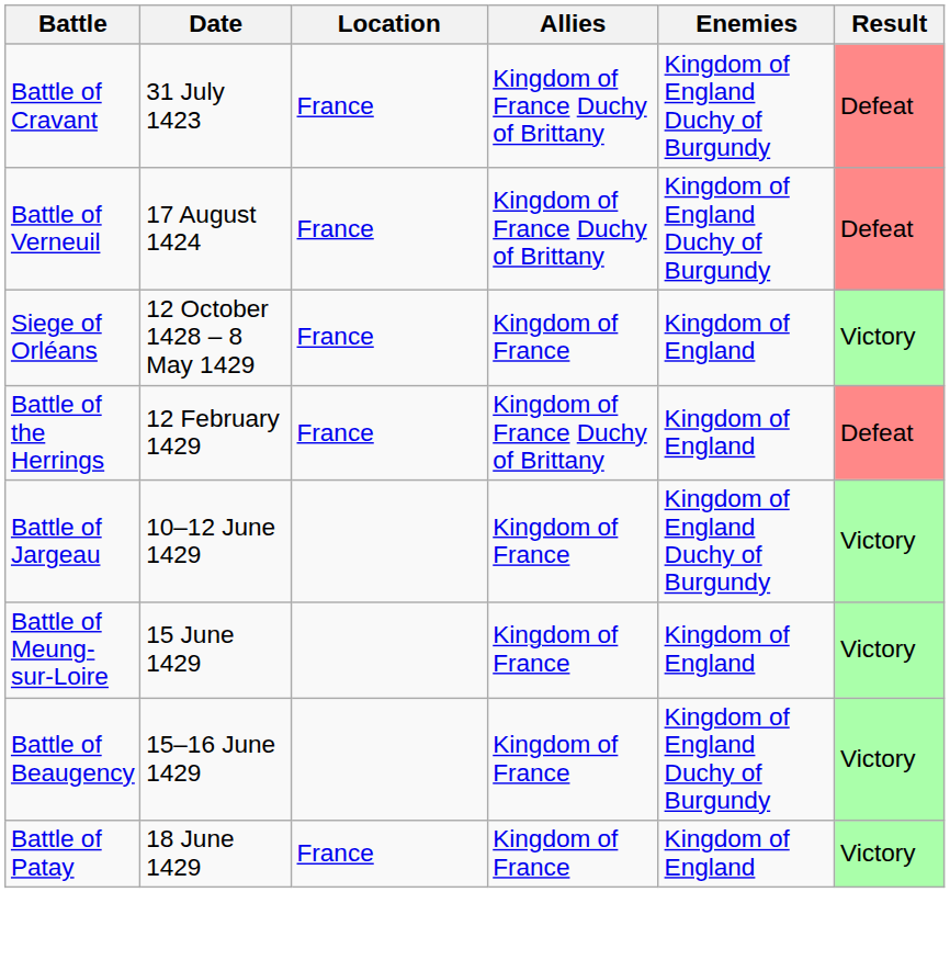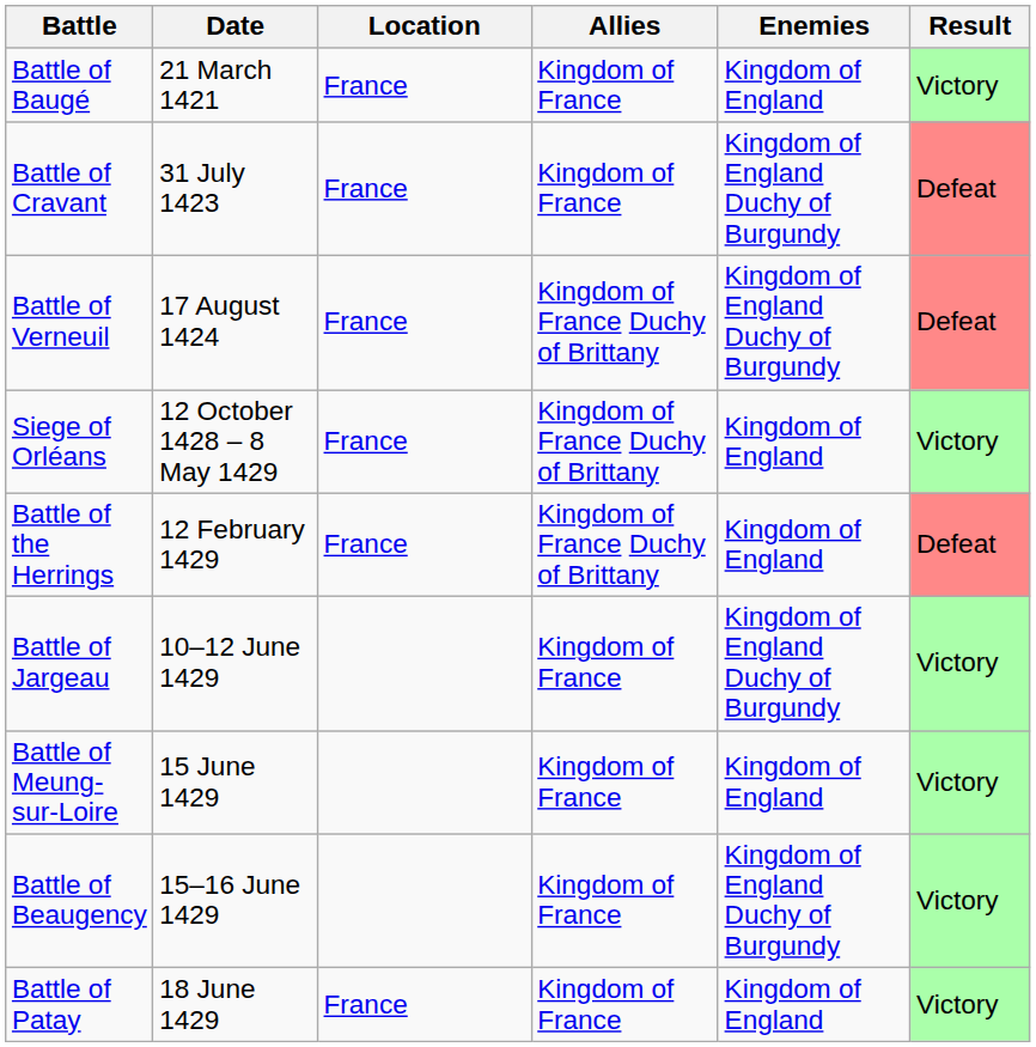 <table class="wikitable sortable">
 <tr>
 <th>Battle</th>
 <th width="120">Date</th>
 <th width="180">Location</th>
 <th width="150">Allies</th>
 <th width="150">Enemies</th>
 <th width="80">Result</th>
 </tr>
 <tr>
+<td><a href='#'>Battle of Baugé</a></td>
+<td>21 March 1421</td>
+<td><a href='#'>France</a></td>
+<td> <a href='#'>Kingdom of France</a></td>
+<td> <a href='#'>Kingdom of England</a></td>
+<td style="background:#AFA">Victory</td>
+</tr>
+<tr>
 <td><a href='#'>Battle of Cravant</a></td>
 <td>31 July 1423</td>
 <td><a href='#'>France</a></td>
-<td> <a href='#'>Kingdom of France</a>   <a href='#'>Duchy of Brittany</a></td>
+<td> <a href='#'>Kingdom of France</a></td>
 <td> <a href='#'>Kingdom of England</a>   <a href='#'>Duchy of Burgundy</a></td>
 <td style="background:#F88">Defeat</td>
 </tr>
 <tr>
 <td><a href='#'>Battle of Verneuil</a></td>
 <td>17 August 1424</td>
 <td><a href='#'>France</a></td>
 <td> <a href='#'>Kingdom of France</a>   <a href='#'>Duchy of Brittany</a></td>
 <td> <a href='#'>Kingdom of England</a>  <a href='#'>Duchy of Burgundy</a></td>
 <td style="background:#F88">Defeat</td>
 </tr>
 <tr>
 <td><a href='#'>Siege of Orléans</a></td>
 <td>12 October 1428 – 8 May 1429</td>
 <td><a href='#'>France</a></td>
-<td> <a href='#'>Kingdom of France</a></td>
+<td> <a href='#'>Kingdom of France</a>   <a href='#'>Duchy of Brittany</a></td>
 <td> <a href='#'>Kingdom of England</a></td>
 <td style="background:#AFA">Victory</td>
 </tr>
 <tr>
 <td><a href='#'>Battle of the Herrings</a></td>
 <td>12 February 1429</td>
 <td><a href='#'>France</a></td>
 <td> <a href='#'>Kingdom of France</a>   <a href='#'>Duchy of Brittany</a></td>
 <td> <a href='#'>Kingdom of England</a></td>
 <td style="background:#F88">Defeat</td>
 </tr>
 <tr>
 <td><a href='#'>Battle of Jargeau</a></td>
 <td>10–12 June 1429</td>
 <td></td>
 <td> <a href='#'>Kingdom of France</a></td>
 <td> <a href='#'>Kingdom of England</a>   <a href='#'>Duchy of Burgundy</a></td>
 <td style="background:#AFA">Victory</td>
 </tr>
 <tr>
 <td><a href='#'>Battle of Meung-sur-Loire</a></td>
 <td>15 June 1429</td>
 <td></td>
 <td> <a href='#'>Kingdom of France</a></td>
 <td> <a href='#'>Kingdom of England</a></td>
 <td style="background:#AFA">Victory</td>
 </tr>
 <tr>
 <td><a href='#'>Battle of Beaugency</a></td>
 <td>15–16 June 1429</td>
 <td></td>
 <td> <a href='#'>Kingdom of France</a></td>
 <td> <a href='#'>Kingdom of England</a>   <a href='#'>Duchy of Burgundy</a></td>
 <td style="background:#AFA">Victory</td>
 </tr>
 <tr>
 <td><a href='#'>Battle of Patay</a></td>
 <td>18 June 1429</td>
 <td><a href='#'>France</a></td>
 <td> <a href='#'>Kingdom of France</a></td>
 <td> <a href='#'>Kingdom of England</a></td>
 <td style="background:#AFA">Victory</td>
 </tr>
 </table>
